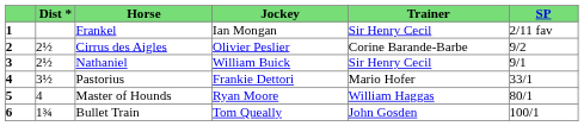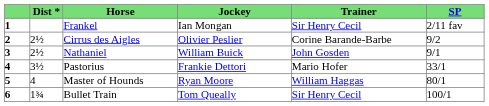 <table border="1" cellpadding="0" style="border-collapse: collapse; font-size:90%">
 <tr style="background:#7d7; text-align:center;">
 <td style="width:35px;"></td>
 <td style="width:45px;"><strong>Dist *</strong></td>
 <td style="width:160px;"><strong>Horse</strong></td>
 <td style="width:160px;"><strong>Jockey</strong></td>
 <td style="width:190px;"><strong>Trainer</strong></td>
 <td style="width:80px;"><strong><a href='#'>SP</a></strong></td>
 </tr>
 <tr>
 <td><strong>1</strong></td>
 <td></td>
 <td><a href='#'>Frankel</a></td>
 <td>Ian Mongan</td>
 <td><a href='#'>Sir Henry Cecil</a></td>
 <td>2/11 fav</td>
 </tr>
 <tr>
 <td><strong>2</strong></td>
 <td>2½</td>
 <td><a href='#'>Cirrus des Aigles</a></td>
 <td><a href='#'>Olivier Peslier</a></td>
 <td>Corine Barande-Barbe</td>
 <td>9/2</td>
 </tr>
 <tr>
 <td><strong>3</strong></td>
 <td>2½</td>
 <td><a href='#'>Nathaniel</a></td>
 <td><a href='#'>William Buick</a></td>
-<td><a href='#'>Sir Henry Cecil</a></td>
+<td><a href='#'>John Gosden</a></td>
 <td>9/1</td>
 </tr>
 <tr>
 <td><strong>4</strong></td>
 <td>3½</td>
 <td>Pastorius</td>
 <td><a href='#'>Frankie Dettori</a></td>
 <td>Mario Hofer</td>
 <td>33/1</td>
 </tr>
 <tr>
 <td><strong>5</strong></td>
 <td>4</td>
 <td>Master of Hounds</td>
 <td><a href='#'>Ryan Moore</a></td>
 <td><a href='#'>William Haggas</a></td>
 <td>80/1</td>
 </tr>
 <tr>
 <td><strong>6</strong></td>
 <td>1¾</td>
 <td>Bullet Train</td>
 <td><a href='#'>Tom Queally</a></td>
-<td><a href='#'>John Gosden</a></td>
+<td><a href='#'>Sir Henry Cecil</a></td>
 <td>100/1</td>
 </tr>
 </table>
